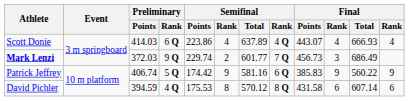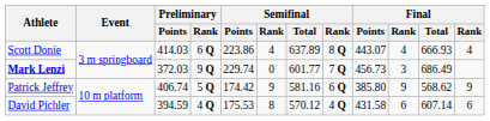 <table class=wikitable style=font-size:90%;text-align:center>
 <tr>
 <th rowspan=2>Athlete</th>
 <th rowspan=2>Event</th>
 <th colspan=2>Preliminary</th>
 <th colspan=4>Semifinal</th>
 <th colspan=4>Final</th>
 </tr>
 <tr style=font-size:95%>
 <th>Points</th>
 <th>Rank</th>
 <th>Points</th>
 <th>Rank</th>
 <th>Total</th>
 <th>Rank</th>
 <th>Points</th>
 <th>Rank</th>
 <th>Total</th>
 <th>Rank</th>
 </tr>
 <tr>
 <td align=left><a href='#'>Scott Donie</a></td>
 <td align=left rowspan=2><a href='#'>3 m springboard</a></td>
 <td>414.03</td>
 <td>6 <strong>Q</strong></td>
 <td>223.86</td>
 <td>4</td>
 <td>637.89</td>
-<td>4 <strong>Q</strong></td>
+<td>8 <strong>Q</strong></td>
 <td>443.07</td>
 <td>4</td>
 <td>666.93</td>
 <td>4</td>
 </tr>
 <tr>
 <td align=left><strong><a href='#'>Mark Lenzi</a></strong></td>
 <td>372.03</td>
 <td>9 <strong>Q</strong></td>
 <td>229.74</td>
-<td>2</td>
+<td>0</td>
 <td>601.77</td>
 <td>7 <strong>Q</strong></td>
 <td>456.73</td>
 <td>3</td>
 <td>686.49</td>
 <td></td>
 </tr>
 <tr>
 <td align=left><a href='#'>Patrick Jeffrey</a></td>
 <td align=left rowspan=2><a href='#'>10 m platform</a></td>
 <td>406.74</td>
 <td>5 <strong>Q</strong></td>
 <td>174.42</td>
 <td>9</td>
 <td>581.16</td>
 <td>6 <strong>Q</strong></td>
-<td>385.83</td>
+<td>385.80</td>
 <td>9</td>
-<td>560.22</td>
+<td>568.62</td>
 <td>9</td>
 </tr>
 <tr>
 <td align=left><a href='#'>David Pichler</a></td>
 <td>394.59</td>
 <td>4 <strong>Q</strong></td>
 <td>175.53</td>
 <td>8</td>
 <td>570.12</td>
-<td>8 <strong>Q</strong></td>
+<td>4 <strong>Q</strong></td>
 <td>431.58</td>
 <td>6</td>
 <td>607.14</td>
 <td>6</td>
 </tr>
 </table>
